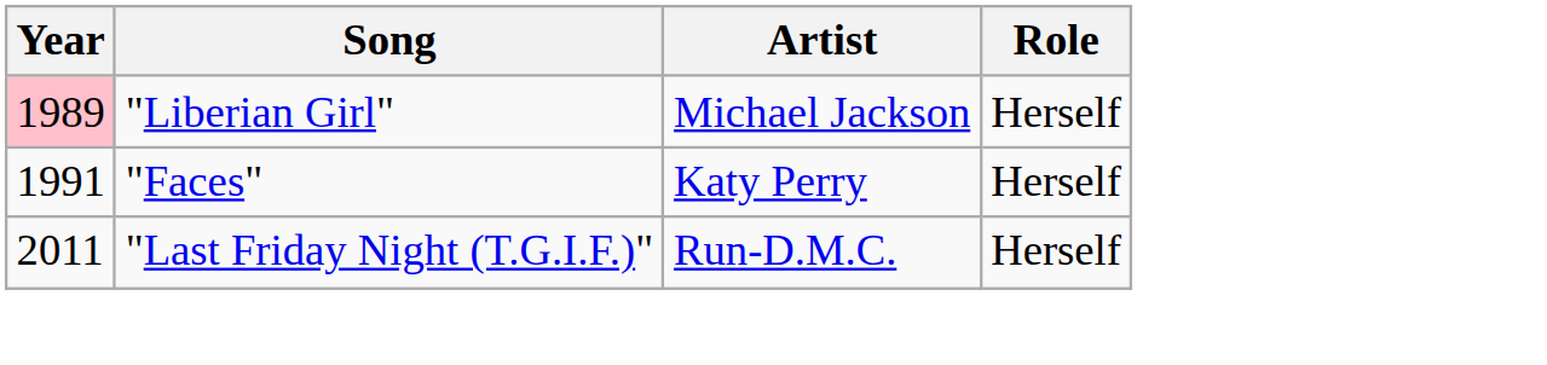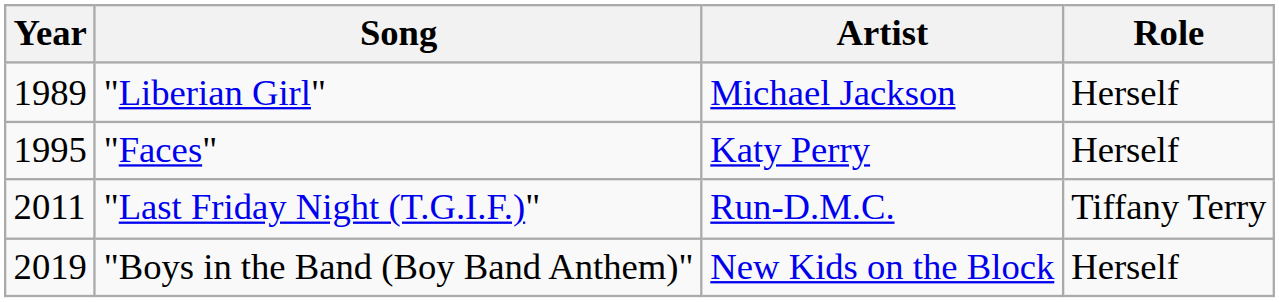 <table class="wikitable sortable">
 <tr>
 <th>Year</th>
 <th>Song</th>
 <th>Artist</th>
 <th>Role</th>
 </tr>
 <tr>
-<td style="background: pink;">1989</td>
+<td>1989</td>
 <td>"<a href='#'>Liberian Girl</a>"</td>
 <td><a href='#'>Michael Jackson</a></td>
 <td>Herself</td>
 </tr>
 <tr>
-<td>1991</td>
+<td>1995</td>
 <td>"<a href='#'>Faces</a>"</td>
 <td><a href='#'>Katy Perry</a></td>
 <td>Herself</td>
 </tr>
 <tr>
 <td>2011</td>
 <td>"<a href='#'>Last Friday Night (T.G.I.F.)</a>"</td>
 <td><a href='#'>Run-D.M.C.</a></td>
+<td>Tiffany Terry</td>
+</tr>
+<tr>
+<td>2019</td>
+<td>"Boys in the Band (Boy Band Anthem)"</td>
+<td><a href='#'>New Kids on the Block</a></td>
 <td>Herself</td>
 </tr>
 </table>
